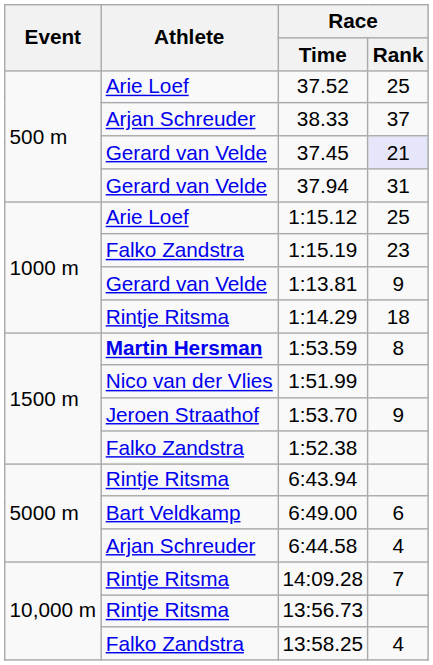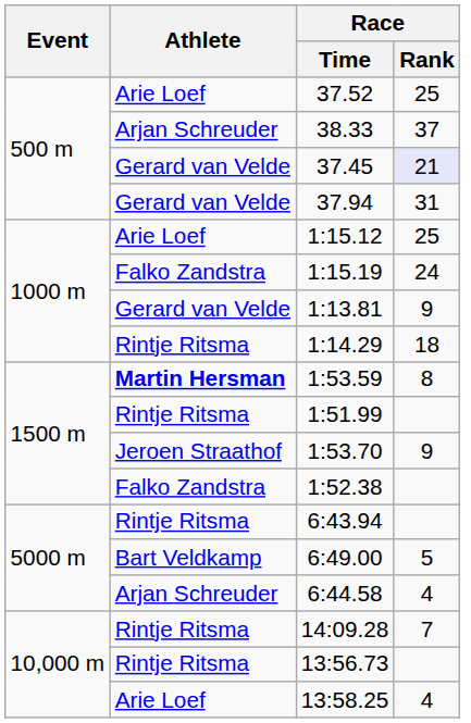 <table class="wikitable" border="1" style="font-size:90%">
 <tr>
 <th rowspan=2>Event</th>
 <th rowspan=2>Athlete</th>
 <th colspan=2>Race</th>
 </tr>
 <tr>
 <th>Time</th>
 <th>Rank</th>
 </tr>
 <tr>
 <td rowspan=4>500 m</td>
 <td><a href='#'>Arie Loef</a></td>
 <td align=center>37.52</td>
 <td align=center>25</td>
 </tr>
 <tr>
 <td><a href='#'>Arjan Schreuder</a></td>
 <td align=center>38.33</td>
 <td align=center>37</td>
 </tr>
 <tr>
 <td><a href='#'>Gerard van Velde</a></td>
 <td align=center>37.45</td>
 <td align=center style="background: lavender;">21</td>
 </tr>
 <tr>
 <td><a href='#'>Gerard van Velde</a></td>
 <td align=center>37.94</td>
 <td align=center>31</td>
 </tr>
 <tr>
 <td rowspan=4>1000 m</td>
 <td><a href='#'>Arie Loef</a></td>
 <td align=center>1:15.12</td>
 <td align=center>25</td>
 </tr>
 <tr>
 <td><a href='#'>Falko Zandstra</a></td>
 <td align=center>1:15.19</td>
-<td align=center>23</td>
+<td align=center>24</td>
 </tr>
 <tr>
 <td><a href='#'>Gerard van Velde</a></td>
 <td align=center>1:13.81</td>
 <td align=center>9</td>
 </tr>
 <tr>
 <td><a href='#'>Rintje Ritsma</a></td>
 <td align=center>1:14.29</td>
 <td align=center>18</td>
 </tr>
 <tr>
 <td rowspan=4>1500 m</td>
 <td><strong><a href='#'>Martin Hersman</a></strong></td>
 <td align=center>1:53.59</td>
 <td align=center>8</td>
 </tr>
 <tr>
-<td><a href='#'>Nico van der Vlies</a></td>
+<td><a href='#'>Rintje Ritsma</a></td>
 <td align=center>1:51.99</td>
 <td align=center></td>
 </tr>
 <tr>
 <td><a href='#'>Jeroen Straathof</a></td>
 <td align=center>1:53.70</td>
 <td align=center>9</td>
 </tr>
 <tr>
 <td><a href='#'>Falko Zandstra</a></td>
 <td align=center>1:52.38</td>
 <td align=center></td>
 </tr>
 <tr>
 <td rowspan=3>5000 m</td>
 <td><a href='#'>Rintje Ritsma</a></td>
 <td align=center>6:43.94</td>
 <td align=center></td>
 </tr>
 <tr>
 <td><a href='#'>Bart Veldkamp</a></td>
 <td align=center>6:49.00</td>
-<td align=center>6</td>
+<td align=center>5</td>
 </tr>
 <tr>
 <td><a href='#'>Arjan Schreuder</a></td>
 <td align=center>6:44.58</td>
 <td align=center>4</td>
 </tr>
 <tr>
 <td rowspan=3>10,000 m</td>
 <td><a href='#'>Rintje Ritsma</a></td>
 <td align=center>14:09.28</td>
 <td align=center>7</td>
 </tr>
 <tr>
 <td><a href='#'>Rintje Ritsma</a></td>
 <td align=center>13:56.73</td>
 <td align=center></td>
 </tr>
 <tr>
-<td><a href='#'>Falko Zandstra</a></td>
+<td><a href='#'>Arie Loef</a></td>
 <td align=center>13:58.25</td>
 <td align=center>4</td>
 </tr>
 </table>
